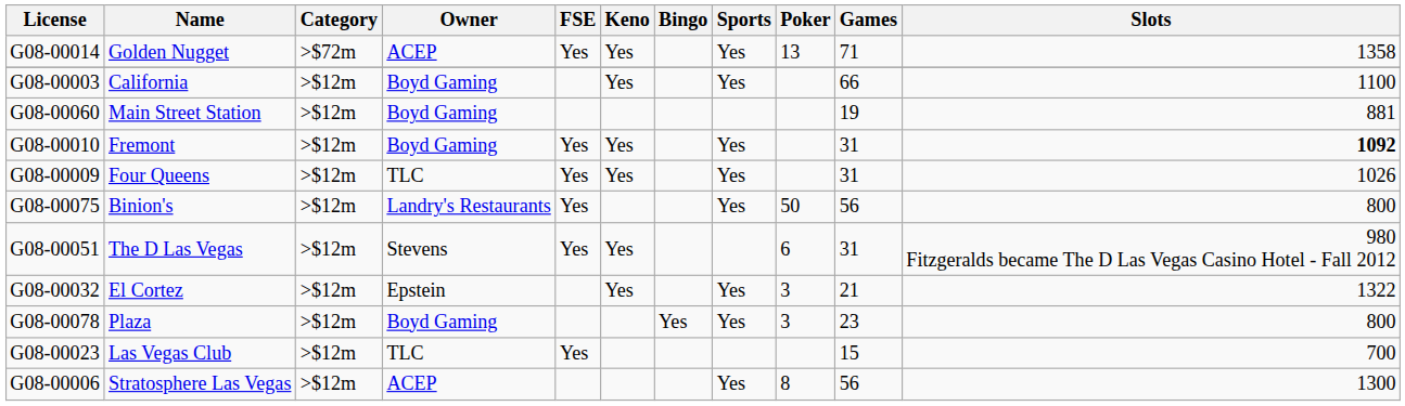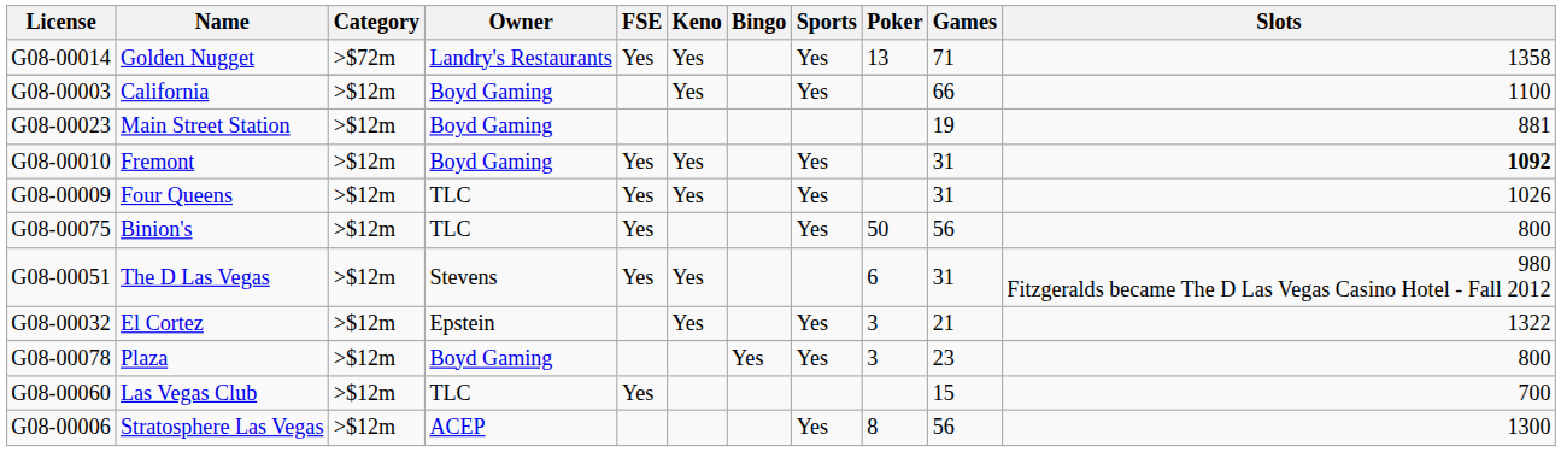 <table class="wikitable sortable" border="1" style="margin: 1em auto 1em auto">
 <tr>
 <th>License</th>
 <th>Name</th>
 <th>Category</th>
 <th>Owner</th>
 <th>FSE</th>
 <th>Keno</th>
 <th>Bingo</th>
 <th>Sports</th>
 <th>Poker</th>
 <th>Games</th>
 <th>Slots</th>
 </tr>
 <tr>
 <td>G08-00014</td>
 <td><a href='#'>Golden Nugget</a></td>
 <td>>$72m</td>
-<td><a href='#'>ACEP</a></td>
+<td><a href='#'>Landry's Restaurants</a></td>
 <td>Yes</td>
 <td>Yes</td>
 <td></td>
 <td>Yes</td>
 <td>13</td>
 <td>71</td>
 <td align="right">1358</td>
 </tr>
 <tr>
 </tr>
 <tr>
 <td>G08-00003</td>
 <td><a href='#'>California</a></td>
 <td>>$12m</td>
 <td><a href='#'>Boyd Gaming</a></td>
 <td></td>
 <td>Yes</td>
 <td></td>
 <td>Yes</td>
 <td></td>
 <td>66</td>
 <td align="right">1100</td>
 </tr>
 <tr>
-<td>G08-00060</td>
+<td>G08-00023</td>
 <td><a href='#'>Main Street Station</a></td>
 <td>>$12m</td>
 <td><a href='#'>Boyd Gaming</a></td>
 <td></td>
 <td></td>
 <td></td>
 <td></td>
 <td></td>
 <td>19</td>
 <td align="right">881</td>
 </tr>
 <tr>
 <td>G08-00010</td>
 <td><a href='#'>Fremont</a></td>
 <td>>$12m</td>
 <td><a href='#'>Boyd Gaming</a></td>
 <td>Yes</td>
 <td>Yes</td>
 <td></td>
 <td>Yes</td>
 <td></td>
 <td>31</td>
 <td align="right"><strong>1092</strong></td>
 </tr>
 <tr>
 <td>G08-00009</td>
 <td><a href='#'>Four Queens</a></td>
 <td>>$12m</td>
 <td>TLC</td>
 <td>Yes</td>
 <td>Yes</td>
 <td></td>
 <td>Yes</td>
 <td></td>
 <td>31</td>
 <td align="right">1026</td>
 </tr>
 <tr>
 <td>G08-00075</td>
 <td><a href='#'>Binion's</a></td>
 <td>>$12m</td>
-<td><a href='#'>Landry's Restaurants</a></td>
+<td>TLC</td>
 <td>Yes</td>
 <td></td>
 <td></td>
 <td>Yes</td>
 <td>50</td>
 <td>56</td>
 <td align="right">800</td>
 </tr>
 <tr>
 <td>G08-00051</td>
 <td><a href='#'>The D Las Vegas</a></td>
 <td>>$12m</td>
 <td>Stevens</td>
 <td>Yes</td>
 <td>Yes</td>
 <td></td>
 <td></td>
 <td>6</td>
 <td>31</td>
 <td align="right">980<br>Fitzgeralds became The D Las Vegas Casino Hotel  - Fall 2012</td>
 </tr>
 <tr>
 <td>G08-00032</td>
 <td><a href='#'>El Cortez</a></td>
 <td>>$12m</td>
 <td>Epstein</td>
 <td></td>
 <td>Yes</td>
 <td></td>
 <td>Yes</td>
 <td>3</td>
 <td>21</td>
 <td align="right">1322</td>
 </tr>
 <tr>
 <td>G08-00078</td>
 <td><a href='#'>Plaza</a></td>
 <td>>$12m</td>
 <td><a href='#'>Boyd Gaming</a></td>
 <td></td>
 <td></td>
 <td>Yes</td>
 <td>Yes</td>
 <td>3</td>
 <td>23</td>
 <td align="right">800</td>
 </tr>
 <tr>
-<td>G08-00023</td>
+<td>G08-00060</td>
 <td><a href='#'>Las Vegas Club</a></td>
 <td>>$12m</td>
 <td>TLC</td>
 <td>Yes</td>
 <td></td>
 <td></td>
 <td></td>
 <td></td>
 <td>15</td>
 <td align="right">700</td>
 </tr>
 <tr>
 <td>G08-00006</td>
 <td><a href='#'>Stratosphere Las Vegas</a></td>
 <td>>$12m</td>
 <td><a href='#'>ACEP</a></td>
 <td></td>
 <td></td>
 <td></td>
 <td>Yes</td>
 <td>8</td>
 <td>56</td>
 <td align="right">1300</td>
 </tr>
 </table>
